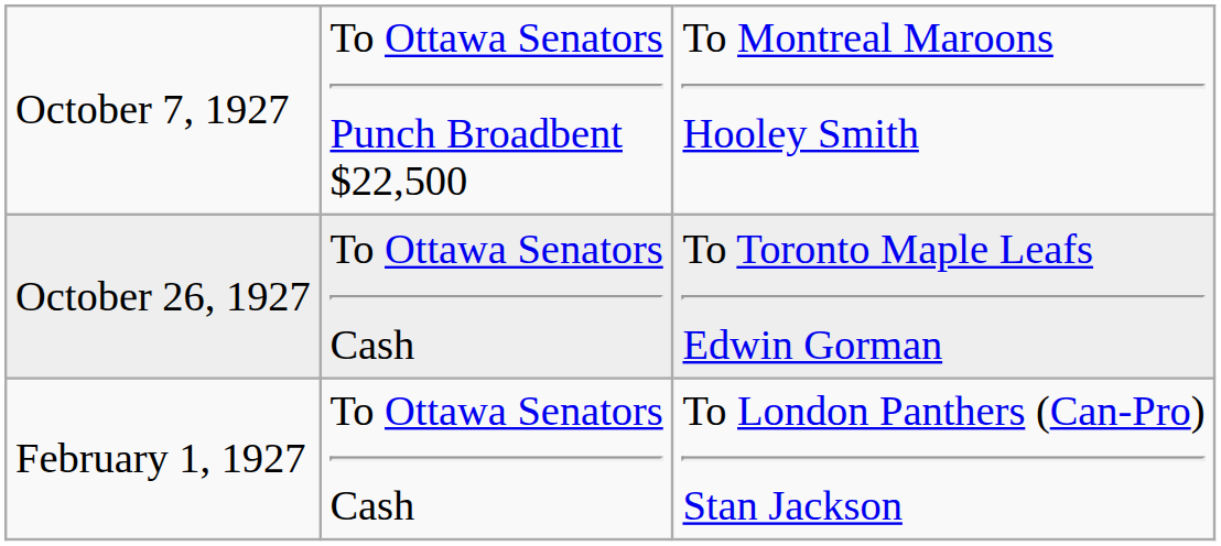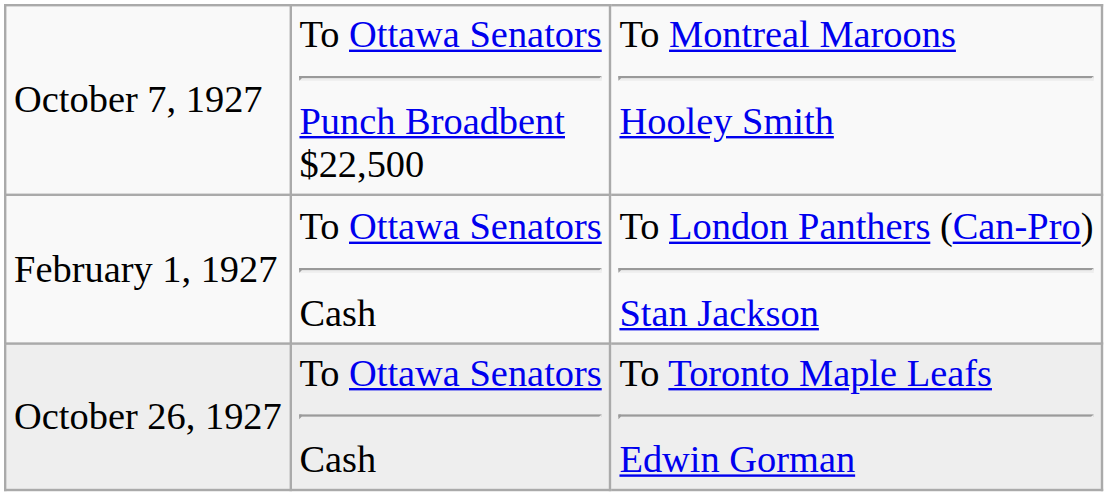 <table class="wikitable">
 <tr>
 <td>October 7, 1927</td>
 <td valign="top">To <a href='#'>Ottawa Senators</a><hr><a href='#'>Punch Broadbent</a><br>$22,500</td>
 <td valign="top">To <a href='#'>Montreal Maroons</a><hr><a href='#'>Hooley Smith</a></td>
 </tr>
+<tr>
+<td>February 1, 1927</td>
+<td valign="top">To <a href='#'>Ottawa Senators</a><hr>Cash</td>
+<td valign="top">To <a href='#'>London Panthers</a> (<a href='#'>Can-Pro</a>)<hr><a href='#'>Stan Jackson</a></td>
+</tr>
 <tr style="background:#eee;">
 <td>October 26, 1927</td>
 <td valign="top">To <a href='#'>Ottawa Senators</a><hr>Cash</td>
 <td valign="top">To <a href='#'>Toronto Maple Leafs</a><hr><a href='#'>Edwin Gorman</a></td>
 </tr>
-<tr>
-<td>February 1, 1927</td>
-<td valign="top">To <a href='#'>Ottawa Senators</a><hr>Cash</td>
-<td valign="top">To <a href='#'>London Panthers</a> (<a href='#'>Can-Pro</a>)<hr><a href='#'>Stan Jackson</a></td>
-</tr>
 </table>
